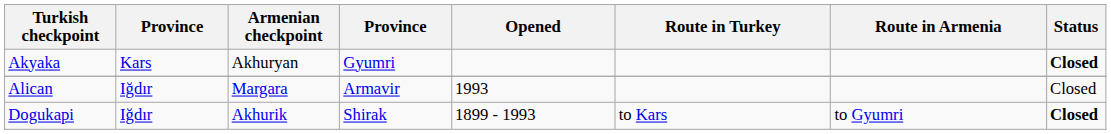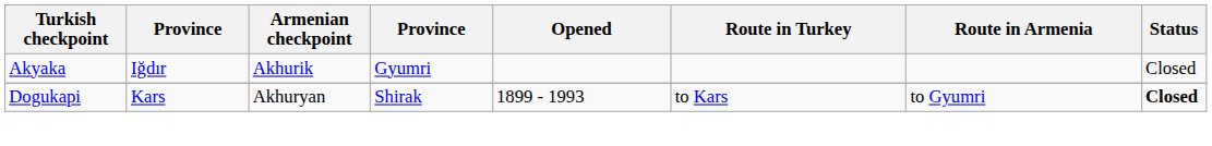 <table class="wikitable">
 <tr>
 <th width=100> Turkish checkpoint</th>
 <th width=100>Province</th>
 <th width=100> Armenian checkpoint</th>
 <th width=100>Province</th>
 <th width=150>Opened</th>
 <th width=200>Route in Turkey</th>
 <th width=200>Route in Armenia</th>
 <th width=50>Status</th>
 </tr>
 <tr>
 <td><a href='#'>Akyaka</a></td>
-<td><a href='#'>Kars</a></td>
-<td>Akhuryan</td>
+<td><a href='#'>Iğdır</a></td>
+<td><a href='#'>Akhurik</a></td>
 <td><a href='#'>Gyumri</a></td>
 <td></td>
-<td></td>
-<td></td>
-<td><strong><span>Closed</span></strong></td>
-</tr>
-<tr>
-</tr>
-<tr>
-<td><a href='#'>Alican</a></td>
-<td><a href='#'>Iğdır</a></td>
-<td><a href='#'>Margara</a></td>
-<td><a href='#'>Armavir</a></td>
-<td>1993</td>
 <td></td>
 <td></td>
 <td><span>Closed</span></td>
 </tr>
 <tr>
+</tr>
+<tr>
 <td><a href='#'>Dogukapi</a></td>
-<td><a href='#'>Iğdır</a></td>
-<td><a href='#'>Akhurik</a></td>
+<td><a href='#'>Kars</a></td>
+<td>Akhuryan</td>
 <td><a href='#'>Shirak</a></td>
 <td>1899 - 1993</td>
 <td> to <a href='#'>Kars</a></td>
 <td> to <a href='#'>Gyumri</a></td>
 <td><strong><span>Closed</span></strong></td>
 </tr>
 </table>
